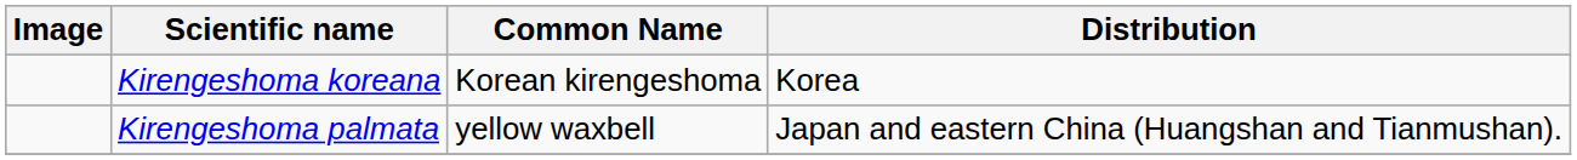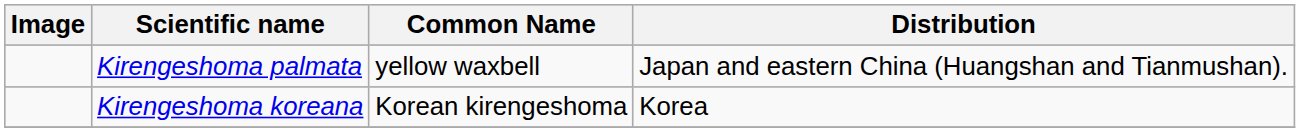 <table class="wikitable">
 <tr>
 <th>Image</th>
 <th>Scientific name</th>
 <th>Common Name</th>
 <th>Distribution</th>
 </tr>
 <tr>
 <td></td>
+<td><em><a href='#'>Kirengeshoma palmata</a></em> </td>
+<td>yellow waxbell</td>
+<td>Japan and eastern China (Huangshan and Tianmushan).</td>
+</tr>
+<tr>
+<td></td>
 <td><em><a href='#'>Kirengeshoma koreana</a></em> </td>
 <td>Korean kirengeshoma</td>
 <td>Korea</td>
 </tr>
 <tr>
-<td></td>
-<td><em><a href='#'>Kirengeshoma palmata</a></em> </td>
-<td>yellow waxbell</td>
-<td>Japan and eastern China (Huangshan and Tianmushan).</td>
-</tr>
-<tr>
 </tr>
 </table>
